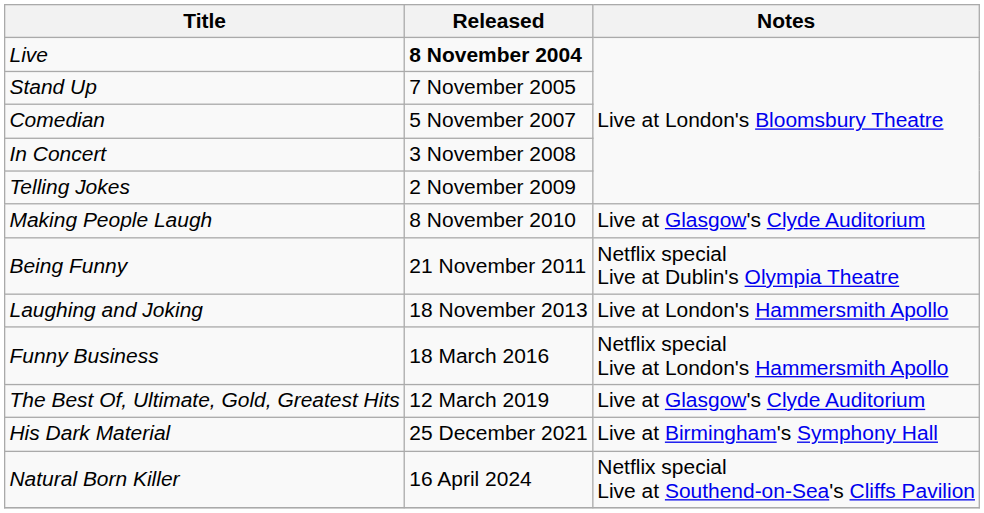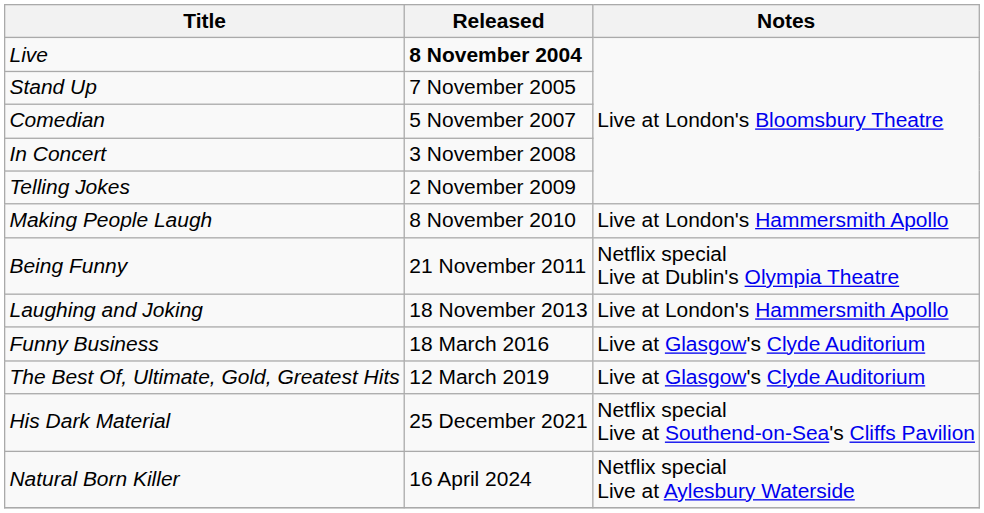 <table class="wikitable">
 <tr>
 <th>Title</th>
 <th>Released</th>
 <th>Notes</th>
 </tr>
 <tr>
 <td><em>Live</em></td>
 <td><strong>8 November 2004</strong></td>
 <td rowspan="5">Live at London's <a href='#'>Bloomsbury Theatre</a></td>
 </tr>
 <tr>
 <td><em>Stand Up</em></td>
 <td>7 November 2005</td>
 </tr>
 <tr>
 <td><em>Comedian</em></td>
 <td>5 November 2007</td>
 </tr>
 <tr>
 <td><em>In Concert</em></td>
 <td>3 November 2008</td>
 </tr>
 <tr>
 <td><em>Telling Jokes</em></td>
 <td>2 November 2009</td>
 </tr>
 <tr>
 <td><em>Making People Laugh</em></td>
 <td>8 November 2010</td>
-<td>Live at <a href='#'>Glasgow</a>'s <a href='#'>Clyde Auditorium</a></td>
+<td>Live at London's <a href='#'>Hammersmith Apollo</a></td>
 </tr>
 <tr>
 <td><em>Being Funny</em></td>
 <td>21 November 2011</td>
 <td>Netflix special<br>Live at Dublin's <a href='#'>Olympia Theatre</a></td>
 </tr>
 <tr>
 <td><em>Laughing and Joking</em></td>
 <td>18 November 2013</td>
 <td>Live at London's <a href='#'>Hammersmith Apollo</a></td>
 </tr>
 <tr>
 <td><em>Funny Business</em></td>
 <td>18 March 2016</td>
-<td>Netflix special<br>Live at London's <a href='#'>Hammersmith Apollo</a></td>
+<td>Live at <a href='#'>Glasgow</a>'s <a href='#'>Clyde Auditorium</a></td>
 </tr>
 <tr>
 <td><em>The Best Of, Ultimate, Gold, Greatest Hits</em></td>
 <td>12 March 2019</td>
 <td>Live at <a href='#'>Glasgow</a>'s <a href='#'>Clyde Auditorium</a></td>
 </tr>
 <tr>
 <td><em>His Dark Material</em></td>
 <td>25 December 2021</td>
-<td>Live at <a href='#'>Birmingham</a>'s <a href='#'>Symphony Hall</a></td>
+<td>Netflix special<br>Live at <a href='#'>Southend-on-Sea</a>'s <a href='#'>Cliffs Pavilion</a></td>
 </tr>
 <tr>
 <td><em>Natural Born Killer</em></td>
 <td>16 April 2024</td>
-<td>Netflix special<br>Live at <a href='#'>Southend-on-Sea</a>'s <a href='#'>Cliffs Pavilion</a></td>
+<td>Netflix special<br>Live at <a href='#'>Aylesbury Waterside</a></td>
 </tr>
 <tr>
 </tr>
 </table>
